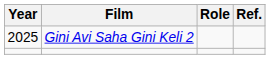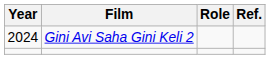 <table class="wikitable">
 <tr>
 <th>Year</th>
 <th>Film</th>
 <th>Role</th>
 <th>Ref.</th>
 </tr>
 <tr>
-<td>2025</td>
+<td>2024</td>
 <td><em><a href='#'>Gini Avi Saha Gini Keli 2</a></em></td>
 <td></td>
 <td></td>
 </tr>
 <tr>
 <td></td>
 <td></td>
 <td></td>
 <td></td>
 </tr>
 </table>
